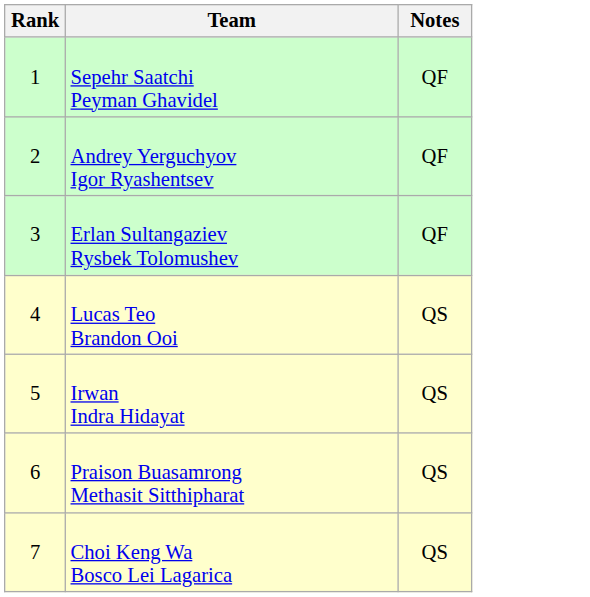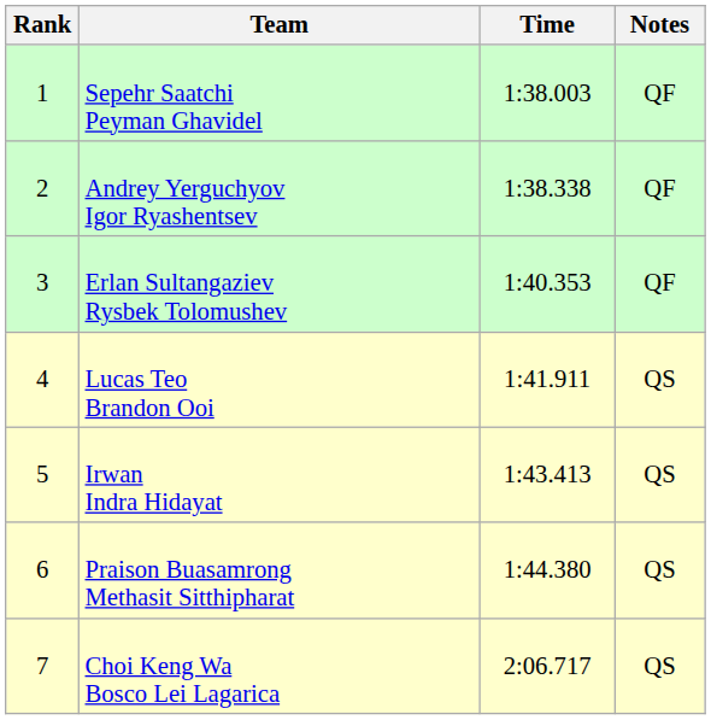 <table class=wikitable style="text-align:center">
 <tr>
 <th width=40>Rank</th>
 <th width=250>Team</th>
+<th width=80>Time</th>
 <th width=50>Notes</th>
 </tr>
 <tr bgcolor="ccffcc">
 <td>1</td>
 <td align=left><br><a href='#'>Sepehr Saatchi</a><br><a href='#'>Peyman Ghavidel</a></td>
+<td>1:38.003</td>
 <td>QF</td>
 </tr>
 <tr bgcolor="ccffcc">
 <td>2</td>
 <td align=left><br><a href='#'>Andrey Yerguchyov</a><br><a href='#'>Igor Ryashentsev</a></td>
+<td>1:38.338</td>
 <td>QF</td>
 </tr>
 <tr bgcolor="ccffcc">
 <td>3</td>
 <td align=left><br><a href='#'>Erlan Sultangaziev</a><br><a href='#'>Rysbek Tolomushev</a></td>
+<td>1:40.353</td>
 <td>QF</td>
 </tr>
 <tr bgcolor="ffffcc">
 <td>4</td>
 <td align=left><br><a href='#'>Lucas Teo</a><br><a href='#'>Brandon Ooi</a></td>
+<td>1:41.911</td>
 <td>QS</td>
 </tr>
 <tr bgcolor="#ffffcc">
 <td>5</td>
 <td align=left><br><a href='#'>Irwan</a><br><a href='#'>Indra Hidayat</a></td>
+<td>1:43.413</td>
 <td>QS</td>
 </tr>
 <tr bgcolor="#ffffcc">
 <td>6</td>
 <td align=left><br><a href='#'>Praison Buasamrong</a><br><a href='#'>Methasit Sitthipharat</a></td>
+<td>1:44.380</td>
 <td>QS</td>
 </tr>
 <tr bgcolor="#ffffcc">
 <td>7</td>
 <td align=left><br><a href='#'>Choi Keng Wa</a><br><a href='#'>Bosco Lei Lagarica</a></td>
+<td>2:06.717</td>
 <td>QS</td>
 </tr>
 </table>
